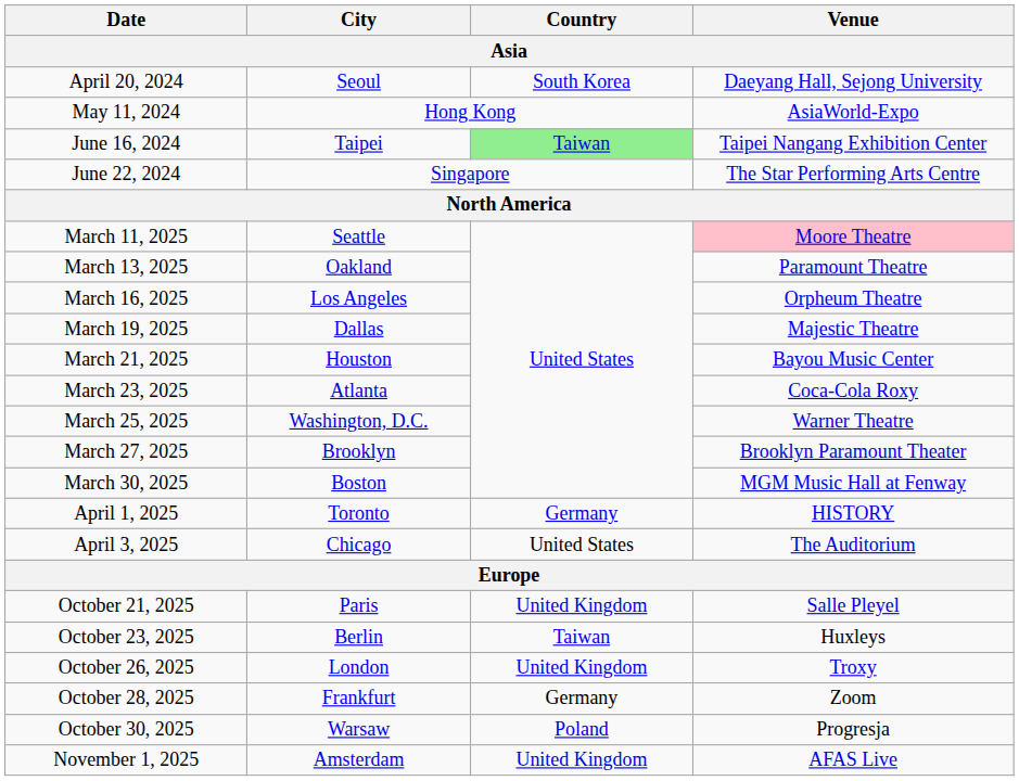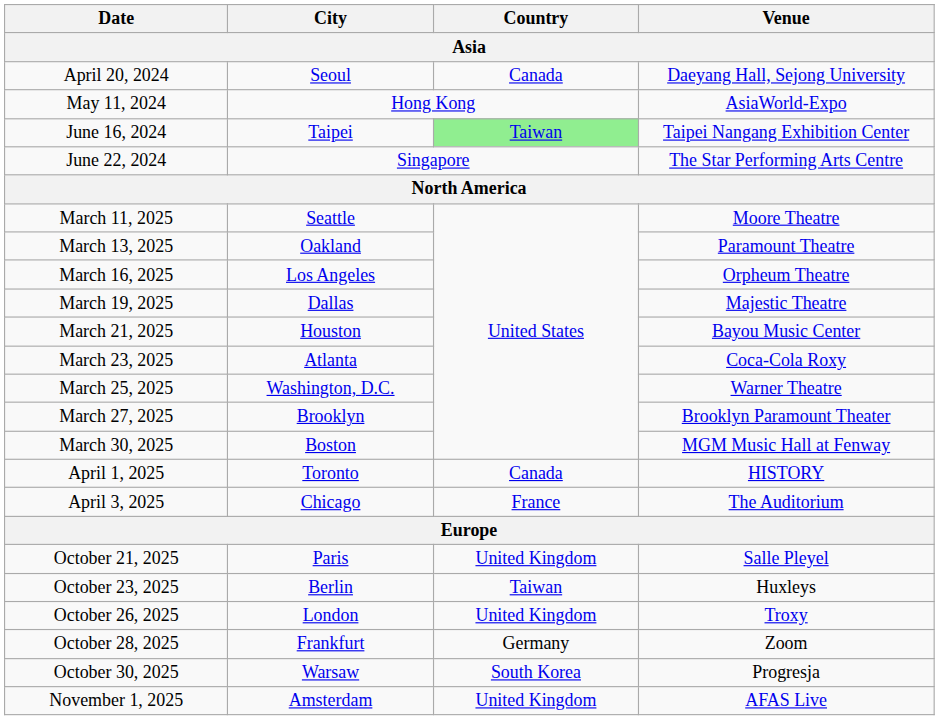 <table class="wikitable plainrowheaders" style="text-align:center;">
 <tr>
 <th scope="col" style="width:12em;">Date</th>
 <th scope="col" style="width:11em;">City</th>
 <th scope="col" style="width:11em;">Country</th>
 <th scope="col" style="width:16em;">Venue</th>
 </tr>
 <tr>
 <th colspan="4">Asia</th>
 </tr>
 <tr>
 <td>April 20, 2024</td>
 <td><a href='#'>Seoul</a></td>
-<td><a href='#'>South Korea</a></td>
+<td><a href='#'>Canada</a></td>
 <td><a href='#'>Daeyang Hall, Sejong University</a></td>
 </tr>
 <tr>
 <td>May 11, 2024</td>
 <td colspan="2"><a href='#'>Hong Kong</a></td>
 <td><a href='#'>AsiaWorld-Expo</a></td>
 </tr>
 <tr>
 <td>June 16, 2024</td>
 <td><a href='#'>Taipei</a></td>
 <td style="background: lightgreen;"><a href='#'>Taiwan</a></td>
 <td><a href='#'>Taipei Nangang Exhibition Center</a></td>
 </tr>
 <tr>
 <td>June 22, 2024</td>
 <td colspan="2"><a href='#'>Singapore</a></td>
 <td><a href='#'>The Star Performing Arts Centre</a></td>
 </tr>
 <tr>
 <th colspan="11">North America</th>
 </tr>
 <tr>
 <td>March 11, 2025</td>
 <td><a href='#'>Seattle</a></td>
 <td rowspan= "9"><a href='#'>United States</a></td>
-<td style="background: pink;"><a href='#'>Moore Theatre</a></td>
+<td><a href='#'>Moore Theatre</a></td>
 </tr>
 <tr>
 <td>March 13, 2025</td>
 <td><a href='#'>Oakland</a></td>
 <td><a href='#'>Paramount Theatre</a></td>
 </tr>
 <tr>
 <td>March 16, 2025</td>
 <td><a href='#'>Los Angeles</a></td>
 <td><a href='#'>Orpheum Theatre</a></td>
 </tr>
 <tr>
 <td>March 19, 2025</td>
 <td><a href='#'>Dallas</a></td>
 <td><a href='#'>Majestic Theatre</a></td>
 </tr>
 <tr>
 <td>March 21, 2025</td>
 <td><a href='#'>Houston</a></td>
 <td><a href='#'>Bayou Music Center</a></td>
 </tr>
 <tr>
 <td>March 23, 2025</td>
 <td><a href='#'>Atlanta</a></td>
 <td><a href='#'>Coca-Cola Roxy</a></td>
 </tr>
 <tr>
 <td>March 25, 2025</td>
 <td><a href='#'>Washington, D.C.</a></td>
 <td><a href='#'>Warner Theatre</a></td>
 </tr>
 <tr>
 <td>March 27, 2025</td>
 <td><a href='#'>Brooklyn</a></td>
 <td><a href='#'>Brooklyn Paramount Theater</a></td>
 </tr>
 <tr>
 <td>March 30, 2025</td>
 <td><a href='#'>Boston</a></td>
 <td><a href='#'>MGM Music Hall at Fenway</a></td>
 </tr>
 <tr>
 <td>April 1, 2025</td>
 <td><a href='#'>Toronto</a></td>
-<td><a href='#'>Germany</a></td>
+<td><a href='#'>Canada</a></td>
 <td><a href='#'>HISTORY</a></td>
 </tr>
 <tr>
 <td>April 3, 2025</td>
 <td><a href='#'>Chicago</a></td>
-<td>United States</td>
+<td><a href='#'>France</a></td>
 <td><a href='#'>The Auditorium</a></td>
 </tr>
 <tr>
 <th colspan="6">Europe</th>
 </tr>
 <tr>
 <td>October 21, 2025</td>
 <td><a href='#'>Paris</a></td>
 <td><a href='#'>United Kingdom</a></td>
 <td><a href='#'>Salle Pleyel</a></td>
 </tr>
 <tr>
 <td>October 23, 2025</td>
 <td><a href='#'>Berlin</a></td>
 <td><a href='#'>Taiwan</a></td>
 <td>Huxleys</td>
 </tr>
 <tr>
 <td>October 26, 2025</td>
 <td><a href='#'>London</a></td>
 <td><a href='#'>United Kingdom</a></td>
 <td><a href='#'>Troxy</a></td>
 </tr>
 <tr>
 <td>October 28, 2025</td>
 <td><a href='#'>Frankfurt</a></td>
 <td>Germany</td>
 <td>Zoom</td>
 </tr>
 <tr>
 <td>October 30, 2025</td>
 <td><a href='#'>Warsaw</a></td>
-<td><a href='#'>Poland</a></td>
+<td><a href='#'>South Korea</a></td>
 <td>Progresja</td>
 </tr>
 <tr>
 <td>November 1, 2025</td>
 <td><a href='#'>Amsterdam</a></td>
 <td><a href='#'>United Kingdom</a></td>
 <td><a href='#'>AFAS Live</a></td>
 </tr>
 </table>
